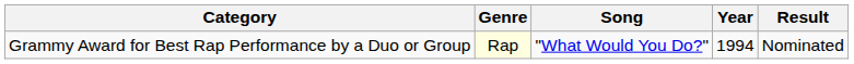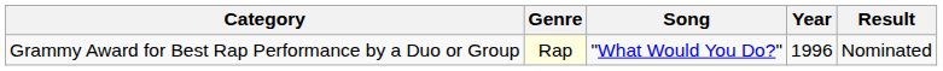 <table class="wikitable">
 <tr style="font-size:100%;">
 <th>Category</th>
 <th>Genre</th>
 <th>Song</th>
 <th>Year</th>
 <th>Result</th>
 </tr>
 <tr ALIGN=CENTER>
 <td>Grammy Award for Best Rap Performance by a Duo or Group</td>
 <td style="background: lightyellow;">Rap</td>
 <td>"<a href='#'>What Would You Do?</a>"</td>
-<td>1994</td>
+<td>1996</td>
 <td>Nominated</td>
 </tr>
 </table>
